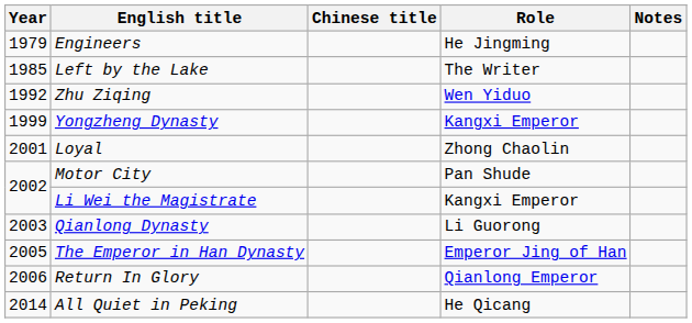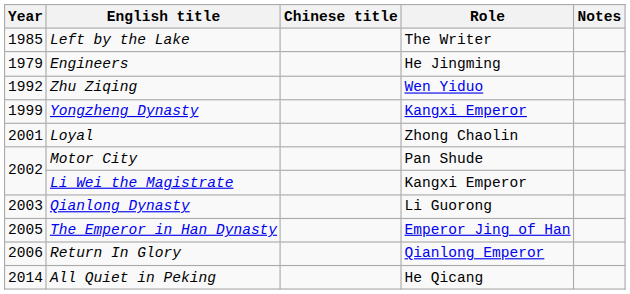 <table class="wikitable">
 <tr>
 <th>Year</th>
 <th>English title</th>
 <th>Chinese title</th>
 <th>Role</th>
 <th>Notes</th>
 </tr>
 <tr>
+<td>1985</td>
+<td><em>Left by the Lake</em></td>
+<td></td>
+<td>The Writer</td>
+<td></td>
+</tr>
+<tr>
 <td>1979</td>
 <td><em>Engineers</em></td>
 <td></td>
 <td>He Jingming</td>
-<td></td>
-</tr>
-<tr>
-<td>1985</td>
-<td><em>Left by the Lake</em></td>
-<td></td>
-<td>The Writer</td>
 <td></td>
 </tr>
 <tr>
 <td>1992</td>
 <td><em>Zhu Ziqing</em></td>
 <td></td>
 <td><a href='#'>Wen Yiduo</a></td>
 <td></td>
 </tr>
 <tr>
 <td>1999</td>
 <td><em><a href='#'>Yongzheng Dynasty</a></em></td>
 <td></td>
 <td><a href='#'>Kangxi Emperor</a></td>
 <td></td>
 </tr>
 <tr>
 <td>2001</td>
 <td><em>Loyal</em></td>
 <td></td>
 <td>Zhong Chaolin</td>
 <td></td>
 </tr>
 <tr>
 <td rowspan=2>2002</td>
 <td><em>Motor City</em></td>
 <td></td>
 <td>Pan Shude</td>
 <td></td>
 </tr>
 <tr>
 <td><em><a href='#'>Li Wei the Magistrate</a></em></td>
 <td></td>
 <td>Kangxi Emperor</td>
 <td></td>
 </tr>
 <tr>
 <td>2003</td>
 <td><em><a href='#'>Qianlong Dynasty</a></em></td>
 <td></td>
 <td>Li Guorong</td>
 <td></td>
 </tr>
 <tr>
 <td>2005</td>
 <td><em><a href='#'>The Emperor in Han Dynasty</a></em></td>
 <td></td>
 <td><a href='#'>Emperor Jing of Han</a></td>
 <td></td>
 </tr>
 <tr>
 <td>2006</td>
 <td><em>Return In Glory</em></td>
 <td></td>
 <td><a href='#'>Qianlong Emperor</a></td>
 <td></td>
 </tr>
 <tr>
 <td>2014</td>
 <td><em>All Quiet in Peking</em></td>
 <td></td>
 <td>He Qicang</td>
 <td></td>
 </tr>
 </table>
